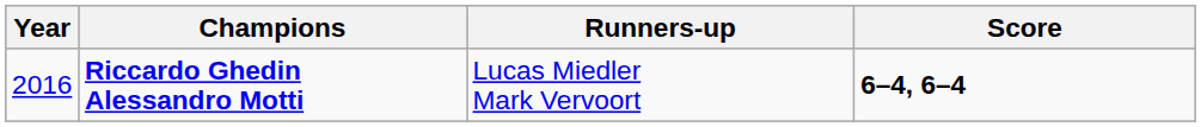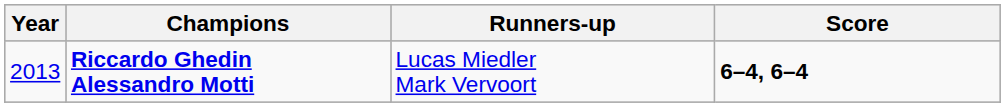 <table class="wikitable" style="font-size:90%">
 <tr>
 <th>Year</th>
 <th width="200">Champions</th>
 <th width="200">Runners-up</th>
 <th width="175">Score</th>
 </tr>
 <tr>
-<td><a href='#'>2016</a></td>
+<td><a href='#'>2013</a></td>
 <td> <strong><a href='#'>Riccardo Ghedin</a></strong> <br>  <strong><a href='#'>Alessandro Motti</a></strong></td>
 <td> <a href='#'>Lucas Miedler</a> <br>  <a href='#'>Mark Vervoort</a></td>
 <td><strong>6–4, 6–4</strong></td>
 </tr>
 </table>
